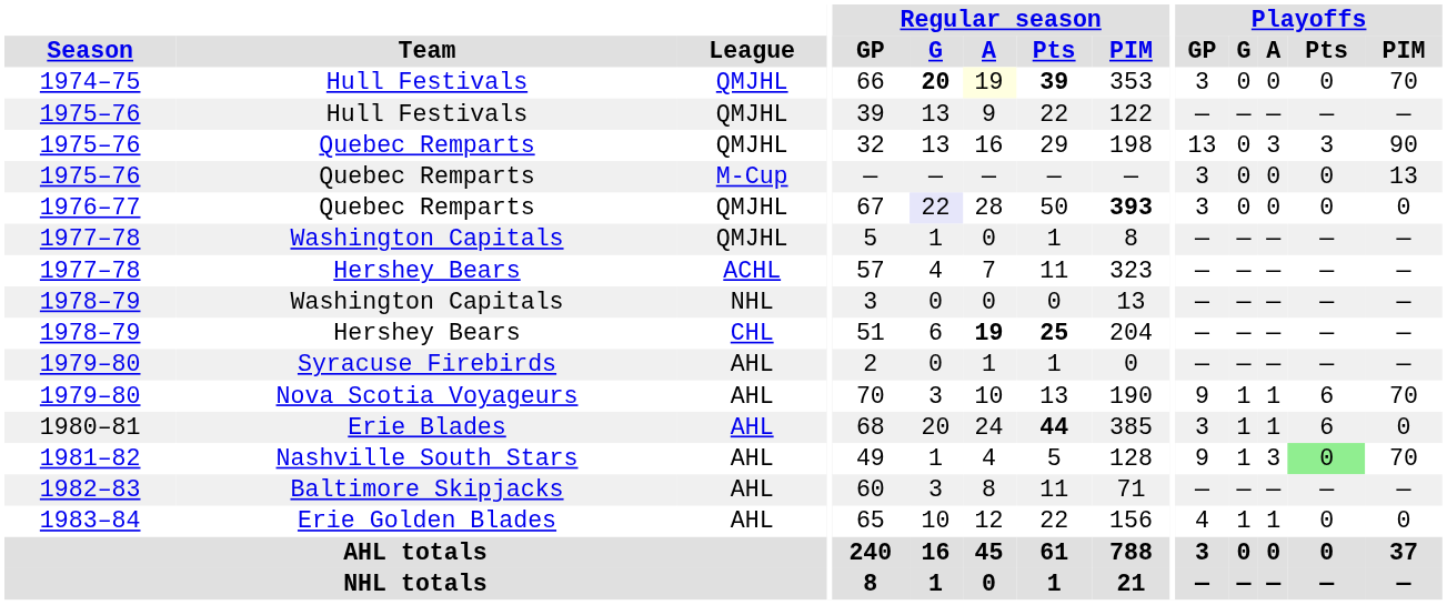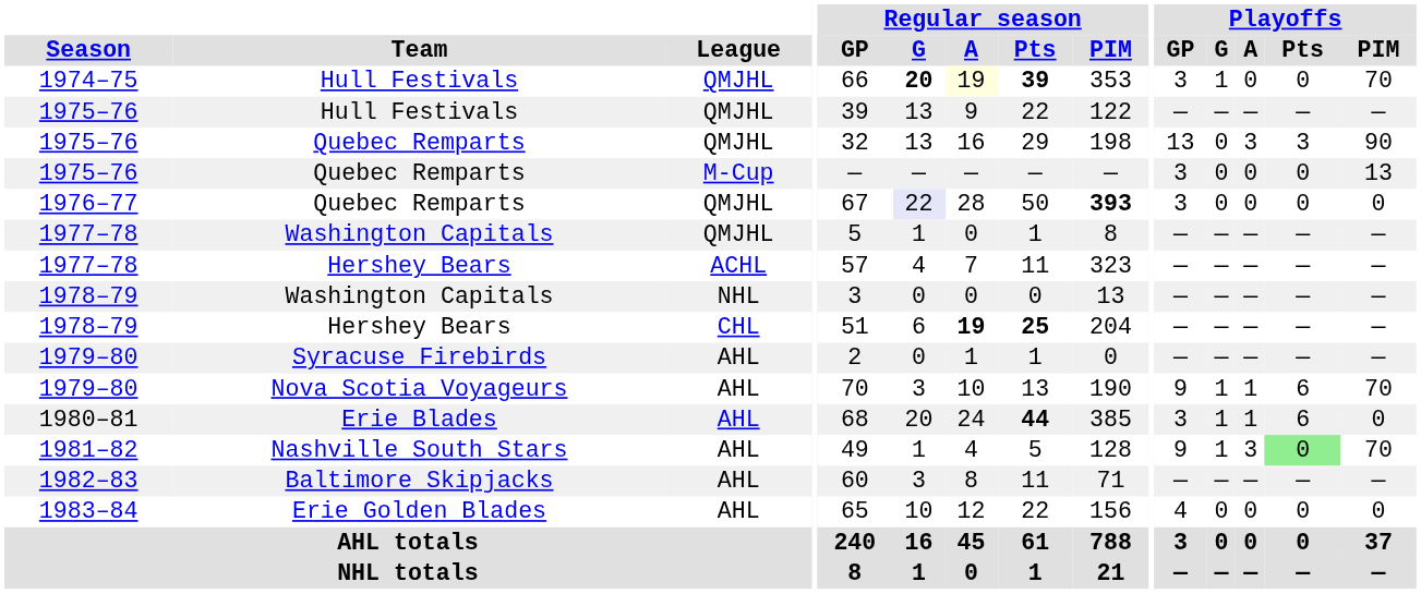 <table border="0" cellpadding="1" cellspacing="0" style="text-align:center; width:60em">
 <tr bgcolor="#e0e0e0">
 <th colspan="3" bgcolor="#ffffff"></th>
 <th rowspan="100" bgcolor="#ffffff"></th>
 <th colspan="5"><a href='#'>Regular season</a></th>
 <th rowspan="100" bgcolor="#ffffff"></th>
 <th colspan="5"><a href='#'>Playoffs</a></th>
 </tr>
 <tr bgcolor="#e0e0e0">
 <th><a href='#'>Season</a></th>
 <th>Team</th>
 <th>League</th>
 <th>GP</th>
 <th><a href='#'>G</a></th>
 <th><a href='#'>A</a></th>
 <th><a href='#'>Pts</a></th>
 <th><a href='#'>PIM</a></th>
 <th>GP</th>
 <th>G</th>
 <th>A</th>
 <th>Pts</th>
 <th>PIM</th>
 </tr>
 <tr>
 <td><a href='#'>1974–75</a></td>
 <td><a href='#'>Hull Festivals</a></td>
 <td><a href='#'>QMJHL</a></td>
 <td>66</td>
 <td><strong>20</strong></td>
 <td style="background: lightyellow;">19</td>
 <td><strong>39</strong></td>
 <td>353</td>
 <td>3</td>
-<td>0</td>
+<td>1</td>
 <td>0</td>
 <td>0</td>
 <td>70</td>
 </tr>
 <tr bgcolor="#f0f0f0">
 <td><a href='#'>1975–76</a></td>
 <td>Hull Festivals</td>
 <td>QMJHL</td>
 <td>39</td>
 <td>13</td>
 <td>9</td>
 <td>22</td>
 <td>122</td>
 <td>—</td>
 <td>—</td>
 <td>—</td>
 <td>—</td>
 <td>—</td>
 </tr>
 <tr>
 <td><a href='#'>1975–76</a></td>
 <td><a href='#'>Quebec Remparts</a></td>
 <td>QMJHL</td>
 <td>32</td>
 <td>13</td>
 <td>16</td>
 <td>29</td>
 <td>198</td>
 <td>13</td>
 <td>0</td>
 <td>3</td>
 <td>3</td>
 <td>90</td>
 </tr>
 <tr bgcolor="#f0f0f0">
 <td><a href='#'>1975–76</a></td>
 <td>Quebec Remparts</td>
 <td><a href='#'>M-Cup</a></td>
 <td>—</td>
 <td>—</td>
 <td>—</td>
 <td>—</td>
 <td>—</td>
 <td>3</td>
 <td>0</td>
 <td>0</td>
 <td>0</td>
 <td>13</td>
 </tr>
 <tr>
 <td><a href='#'>1976–77</a></td>
 <td>Quebec Remparts</td>
 <td>QMJHL</td>
 <td>67</td>
 <td style="background: lavender;">22</td>
 <td>28</td>
 <td>50</td>
 <td><strong>393</strong></td>
 <td>3</td>
 <td>0</td>
 <td>0</td>
 <td>0</td>
 <td>0</td>
 </tr>
 <tr bgcolor="#f0f0f0">
 <td><a href='#'>1977–78</a></td>
 <td><a href='#'>Washington Capitals</a></td>
 <td>QMJHL</td>
 <td>5</td>
 <td>1</td>
 <td>0</td>
 <td>1</td>
 <td>8</td>
 <td>—</td>
 <td>—</td>
 <td>—</td>
 <td>—</td>
 <td>—</td>
 </tr>
 <tr>
 <td><a href='#'>1977–78</a></td>
 <td><a href='#'>Hershey Bears</a></td>
 <td><a href='#'>ACHL</a></td>
 <td>57</td>
 <td>4</td>
 <td>7</td>
 <td>11</td>
 <td>323</td>
 <td>—</td>
 <td>—</td>
 <td>—</td>
 <td>—</td>
 <td>—</td>
 </tr>
 <tr bgcolor="#f0f0f0">
 <td><a href='#'>1978–79</a></td>
 <td>Washington Capitals</td>
 <td>NHL</td>
 <td>3</td>
 <td>0</td>
 <td>0</td>
 <td>0</td>
 <td>13</td>
 <td>—</td>
 <td>—</td>
 <td>—</td>
 <td>—</td>
 <td>—</td>
 </tr>
 <tr>
 <td><a href='#'>1978–79</a></td>
 <td>Hershey Bears</td>
 <td><a href='#'>CHL</a></td>
 <td>51</td>
 <td>6</td>
 <td><strong>19</strong></td>
 <td><strong>25</strong></td>
 <td>204</td>
 <td>—</td>
 <td>—</td>
 <td>—</td>
 <td>—</td>
 <td>—</td>
 </tr>
 <tr bgcolor="#f0f0f0">
 <td><a href='#'>1979–80</a></td>
 <td><a href='#'>Syracuse Firebirds</a></td>
 <td>AHL</td>
 <td>2</td>
 <td>0</td>
 <td>1</td>
 <td>1</td>
 <td>0</td>
 <td>—</td>
 <td>—</td>
 <td>—</td>
 <td>—</td>
 <td>—</td>
 </tr>
 <tr>
 <td><a href='#'>1979–80</a></td>
 <td><a href='#'>Nova Scotia Voyageurs</a></td>
 <td>AHL</td>
 <td>70</td>
 <td>3</td>
 <td>10</td>
 <td>13</td>
 <td>190</td>
 <td>9</td>
 <td>1</td>
 <td>1</td>
 <td>6</td>
 <td>70</td>
 </tr>
 <tr bgcolor="#f0f0f0">
 <td>1980–81</td>
 <td><a href='#'>Erie Blades</a></td>
 <td><a href='#'>AHL</a></td>
 <td>68</td>
 <td>20</td>
 <td>24</td>
 <td><strong>44</strong></td>
 <td>385</td>
 <td>3</td>
 <td>1</td>
 <td>1</td>
 <td>6</td>
 <td>0</td>
 </tr>
 <tr>
 <td><a href='#'>1981–82</a></td>
 <td><a href='#'>Nashville South Stars</a></td>
 <td>AHL</td>
 <td>49</td>
 <td>1</td>
 <td>4</td>
 <td>5</td>
 <td>128</td>
 <td>9</td>
 <td>1</td>
 <td>3</td>
 <td style="background: lightgreen;">0</td>
 <td>70</td>
 </tr>
 <tr bgcolor="#f0f0f0">
 <td><a href='#'>1982–83</a></td>
 <td><a href='#'>Baltimore Skipjacks</a></td>
 <td>AHL</td>
 <td>60</td>
 <td>3</td>
 <td>8</td>
 <td>11</td>
 <td>71</td>
 <td>—</td>
 <td>—</td>
 <td>—</td>
 <td>—</td>
 <td>—</td>
 </tr>
 <tr>
 <td><a href='#'>1983–84</a></td>
 <td><a href='#'>Erie Golden Blades</a></td>
 <td>AHL</td>
 <td>65</td>
 <td>10</td>
 <td>12</td>
 <td>22</td>
 <td>156</td>
 <td>4</td>
-<td>1</td>
-<td>1</td>
+<td>0</td>
+<td>0</td>
 <td>0</td>
 <td>0</td>
 </tr>
 <tr bgcolor="#e0e0e0">
 <th colspan="3">AHL totals</th>
 <th>240</th>
 <th>16</th>
 <th>45</th>
 <th>61</th>
 <th>788</th>
 <th>3</th>
 <th>0</th>
 <th>0</th>
 <th>0</th>
 <th>37</th>
 </tr>
 <tr bgcolor="#e0e0e0">
 <th colspan="3">NHL totals</th>
 <th>8</th>
 <th>1</th>
 <th>0</th>
 <th>1</th>
 <th>21</th>
 <th>—</th>
 <th>—</th>
 <th>—</th>
 <th>—</th>
 <th>—</th>
 </tr>
 </table>
